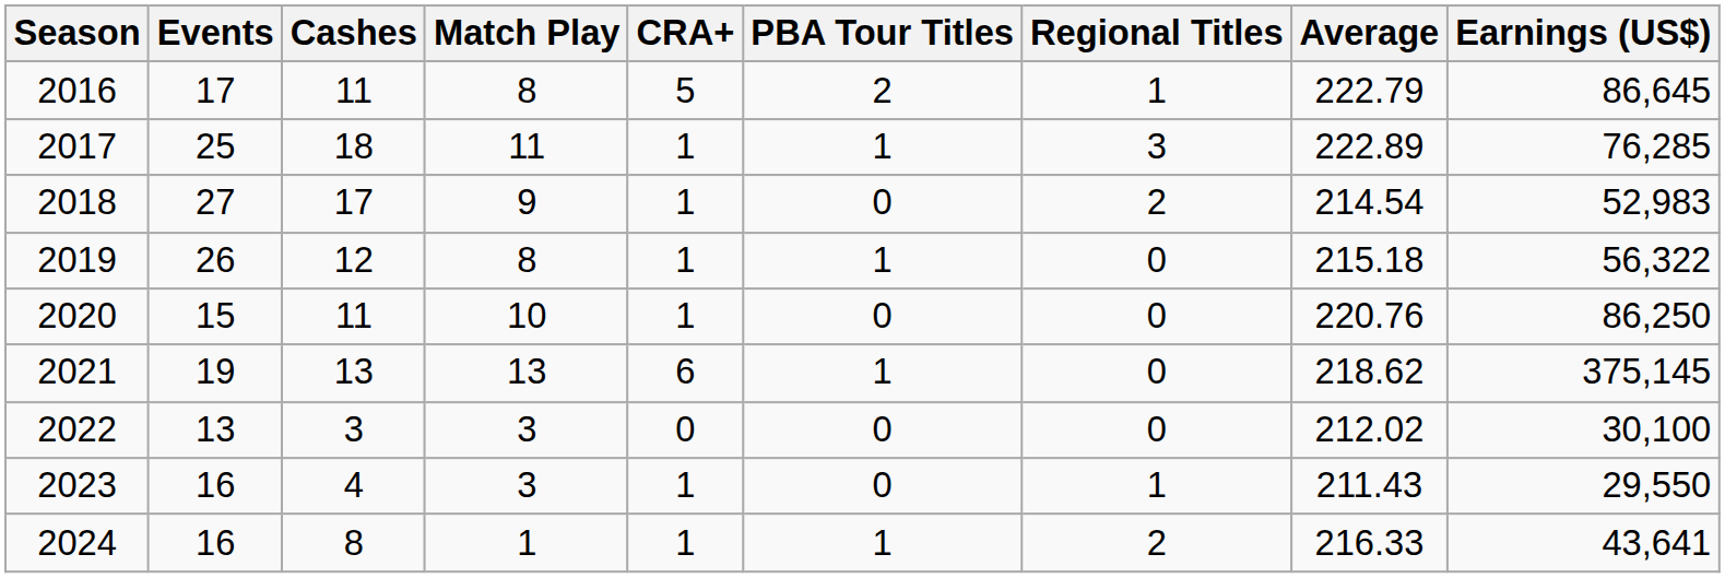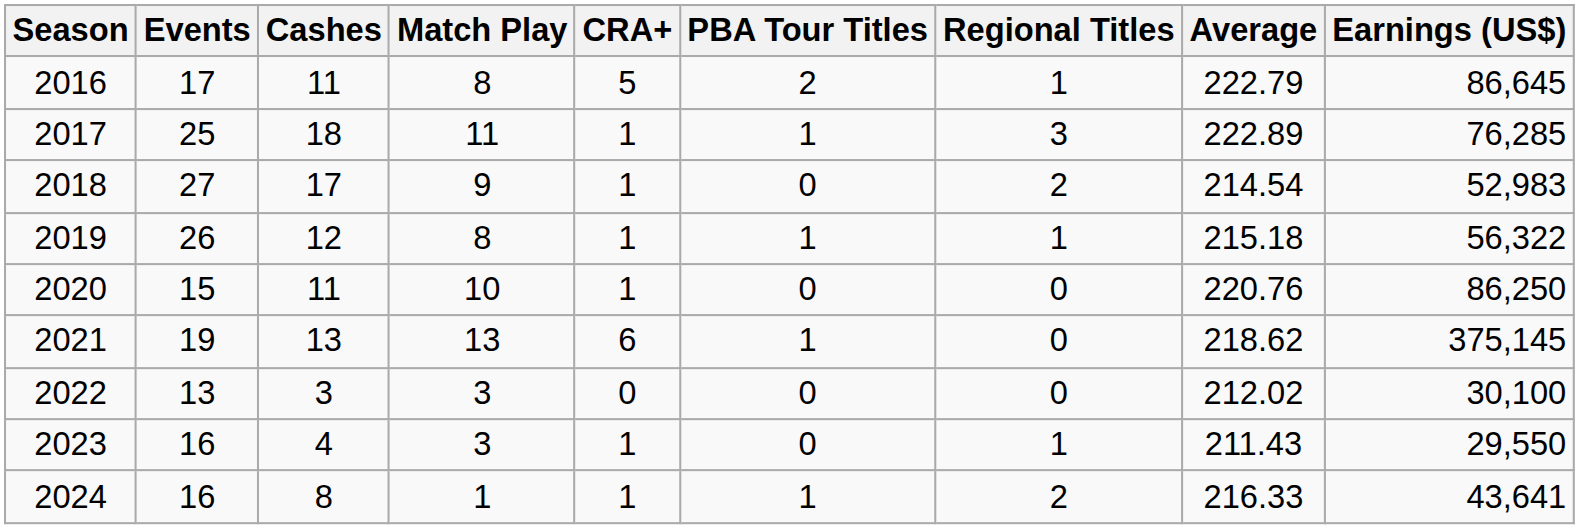 <table class="wikitable" style="text-align:center">
 <tr>
 <th>Season</th>
 <th>Events</th>
 <th>Cashes</th>
 <th>Match Play</th>
 <th>CRA+</th>
 <th>PBA Tour Titles</th>
 <th>Regional Titles</th>
 <th>Average</th>
 <th>Earnings (US$)</th>
 </tr>
 <tr>
 <td>2016</td>
 <td>17</td>
 <td>11</td>
 <td>8</td>
 <td>5</td>
 <td>2</td>
 <td>1</td>
 <td>222.79</td>
 <td align=right>86,645</td>
 </tr>
 <tr>
 <td>2017</td>
 <td>25</td>
 <td>18</td>
 <td>11</td>
 <td>1</td>
 <td>1</td>
 <td>3</td>
 <td>222.89</td>
 <td align=right>76,285</td>
 </tr>
 <tr>
 <td>2018</td>
 <td>27</td>
 <td>17</td>
 <td>9</td>
 <td>1</td>
 <td>0</td>
 <td>2</td>
 <td>214.54</td>
 <td align=right>52,983</td>
 </tr>
 <tr>
 <td>2019</td>
 <td>26</td>
 <td>12</td>
 <td>8</td>
 <td>1</td>
 <td>1</td>
-<td>0</td>
+<td>1</td>
 <td>215.18</td>
 <td align=right>56,322</td>
 </tr>
 <tr>
 <td>2020</td>
 <td>15</td>
 <td>11</td>
 <td>10</td>
 <td>1</td>
 <td>0</td>
 <td>0</td>
 <td>220.76</td>
 <td align=right>86,250</td>
 </tr>
 <tr>
 <td>2021</td>
 <td>19</td>
 <td>13</td>
 <td>13</td>
 <td>6</td>
 <td>1</td>
 <td>0</td>
 <td>218.62</td>
 <td align=right>375,145</td>
 </tr>
 <tr>
 <td>2022</td>
 <td>13</td>
 <td>3</td>
 <td>3</td>
 <td>0</td>
 <td>0</td>
 <td>0</td>
 <td>212.02</td>
 <td align=right>30,100</td>
 </tr>
 <tr>
 <td>2023</td>
 <td>16</td>
 <td>4</td>
 <td>3</td>
 <td>1</td>
 <td>0</td>
 <td>1</td>
 <td>211.43</td>
 <td align=right>29,550</td>
 </tr>
 <tr>
 <td>2024</td>
 <td>16</td>
 <td>8</td>
 <td>1</td>
 <td>1</td>
 <td>1</td>
 <td>2</td>
 <td>216.33</td>
 <td align=right>43,641</td>
 </tr>
 </table>
